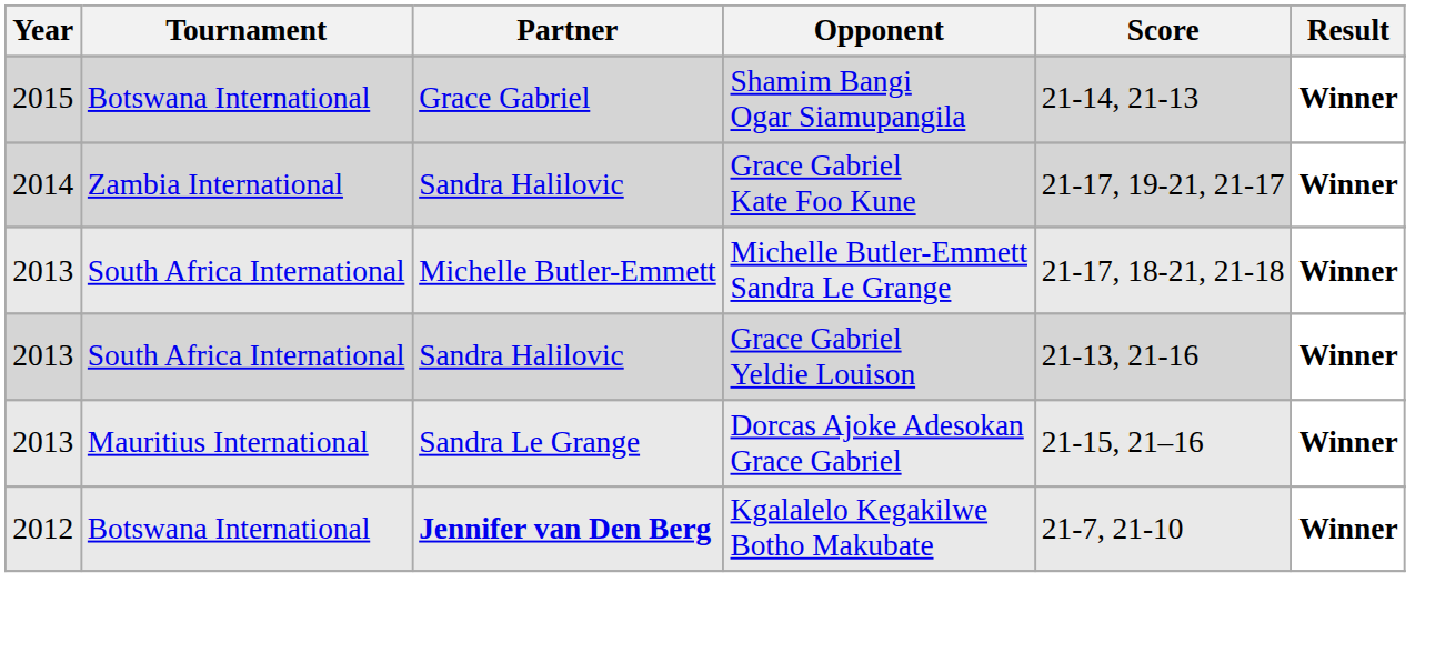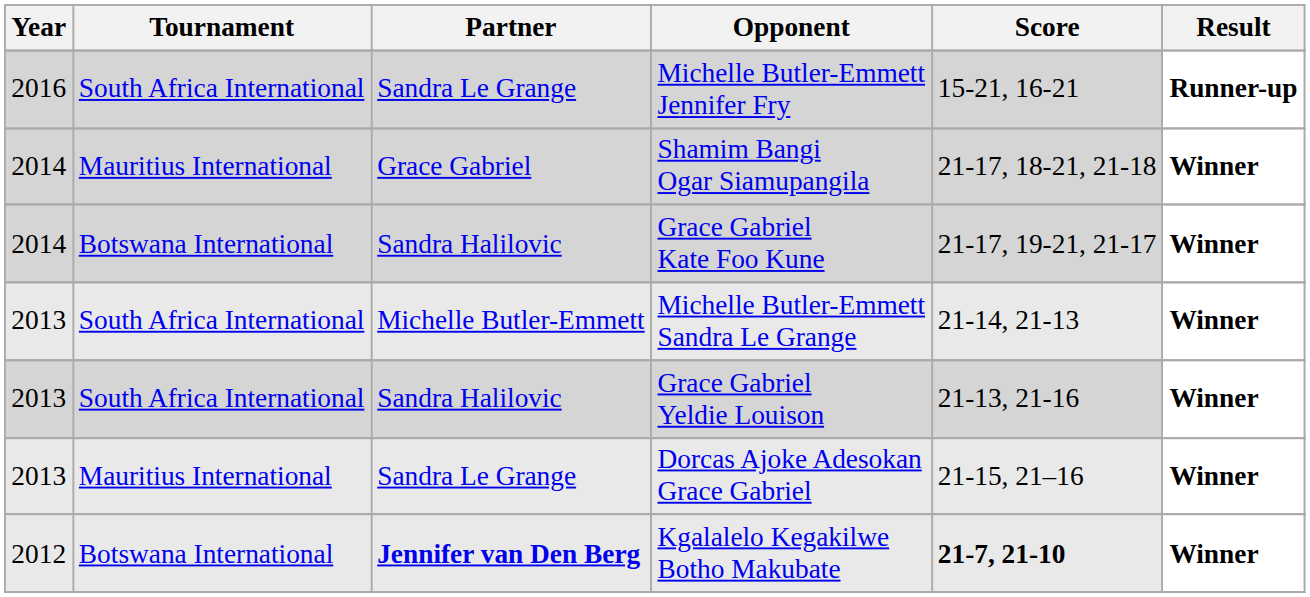 <table class="sortable wikitable" style="font-size: 90%;">
 <tr>
 <th>Year</th>
 <th>Tournament</th>
 <th>Partner</th>
 <th>Opponent</th>
 <th>Score</th>
 <th>Result</th>
 </tr>
 <tr>
 </tr>
+<tr style="background:#D5D5D5">
+<td align="center">2016</td>
+<td align="left"><a href='#'>South Africa International</a></td>
+<td align="left"> <a href='#'>Sandra Le Grange</a></td>
+<td align="left"> <a href='#'>Michelle Butler-Emmett</a><br> <a href='#'>Jennifer Fry</a></td>
+<td align="left">15-21, 16-21</td>
+<td style="text-align:left; background:white"> <strong>Runner-up</strong></td>
+</tr>
 <tr>
 </tr>
 <tr style="background:#D5D5D5">
-<td align="center">2015</td>
-<td align="left"><a href='#'>Botswana International</a></td>
+<td align="center">2014</td>
+<td align="left"><a href='#'>Mauritius International</a></td>
 <td align="left"> <a href='#'>Grace Gabriel</a></td>
 <td align="left"> <a href='#'>Shamim Bangi</a><br> <a href='#'>Ogar Siamupangila</a></td>
-<td align="left">21-14, 21-13</td>
+<td align="left">21-17, 18-21, 21-18</td>
 <td style="text-align:left; background:white"> <strong>Winner</strong></td>
 </tr>
 <tr>
 </tr>
 <tr style="background:#D5D5D5">
 <td align="center">2014</td>
-<td align="left"><a href='#'>Zambia International</a></td>
+<td align="left"><a href='#'>Botswana International</a></td>
 <td align="left"> <a href='#'>Sandra Halilovic</a></td>
 <td align="left"> <a href='#'>Grace Gabriel</a><br> <a href='#'>Kate Foo Kune</a></td>
 <td align="left">21-17, 19-21, 21-17</td>
 <td style="text-align:left; background:white"> <strong>Winner</strong></td>
 </tr>
 <tr>
 </tr>
 <tr style="background:#E9E9E9">
 <td align="center">2013</td>
 <td align="left"><a href='#'>South Africa International</a></td>
 <td align="left"> <a href='#'>Michelle Butler-Emmett</a></td>
 <td align="left"> <a href='#'>Michelle Butler-Emmett</a><br> <a href='#'>Sandra Le Grange</a></td>
-<td align="left">21-17, 18-21, 21-18</td>
+<td align="left">21-14, 21-13</td>
 <td style="text-align:left; background:white"> <strong>Winner</strong></td>
 </tr>
 <tr>
 </tr>
 <tr style="background:#D5D5D5">
 <td align="center">2013</td>
 <td align="left"><a href='#'>South Africa International</a></td>
 <td align="left"> <a href='#'>Sandra Halilovic</a></td>
 <td align="left"> <a href='#'>Grace Gabriel</a><br> <a href='#'>Yeldie Louison</a></td>
 <td align="left">21-13, 21-16</td>
 <td style="text-align:left; background:white"> <strong>Winner</strong></td>
 </tr>
 <tr>
 </tr>
 <tr style="background:#E9E9E9">
 <td align="center">2013</td>
 <td align="left"><a href='#'>Mauritius International</a></td>
 <td align="left"> <a href='#'>Sandra Le Grange</a></td>
 <td align="left"> <a href='#'>Dorcas Ajoke Adesokan</a><br> <a href='#'>Grace Gabriel</a></td>
 <td align="left">21-15, 21–16</td>
 <td style="text-align:left; background:white"> <strong>Winner</strong></td>
 </tr>
 <tr>
 </tr>
 <tr style="background:#E9E9E9">
 <td align="center">2012</td>
 <td align="left"><a href='#'>Botswana International</a></td>
 <td align="left"><strong> <a href='#'>Jennifer van Den Berg</a></strong></td>
 <td align="left"> <a href='#'>Kgalalelo Kegakilwe</a><br> <a href='#'>Botho Makubate</a></td>
-<td align="left">21-7, 21-10</td>
+<td align="left"><strong>21-7, 21-10</strong></td>
 <td style="text-align:left; background:white"> <strong>Winner</strong></td>
 </tr>
 <tr>
 </tr>
 </table>
